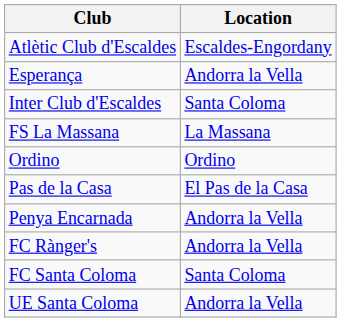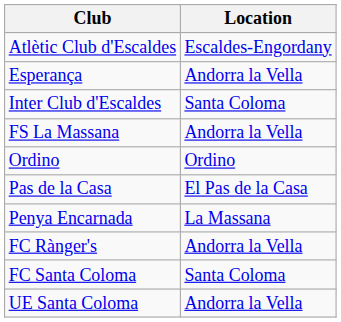 <table class="wikitable sortable">
 <tr>
 <th>Club</th>
 <th>Location</th>
 </tr>
 <tr>
 <td><a href='#'>Atlètic Club d'Escaldes</a></td>
 <td><a href='#'>Escaldes-Engordany</a></td>
 </tr>
 <tr>
 <td><a href='#'>Esperança</a></td>
 <td><a href='#'>Andorra la Vella</a></td>
 </tr>
 <tr>
 <td><a href='#'>Inter Club d'Escaldes</a></td>
 <td><a href='#'>Santa Coloma</a></td>
 </tr>
 <tr>
 <td><a href='#'>FS La Massana</a></td>
-<td><a href='#'>La Massana</a></td>
+<td><a href='#'>Andorra la Vella</a></td>
 </tr>
 <tr>
 <td><a href='#'>Ordino</a></td>
 <td><a href='#'>Ordino</a></td>
 </tr>
 <tr>
 <td><a href='#'>Pas de la Casa</a></td>
 <td><a href='#'>El Pas de la Casa</a></td>
 </tr>
 <tr>
 <td><a href='#'>Penya Encarnada</a></td>
-<td><a href='#'>Andorra la Vella</a></td>
+<td><a href='#'>La Massana</a></td>
 </tr>
 <tr>
 <td><a href='#'>FC Rànger's</a></td>
 <td><a href='#'>Andorra la Vella</a></td>
 </tr>
 <tr>
 <td><a href='#'>FC Santa Coloma</a></td>
 <td><a href='#'>Santa Coloma</a></td>
 </tr>
 <tr>
 <td><a href='#'>UE Santa Coloma</a></td>
 <td><a href='#'>Andorra la Vella</a></td>
 </tr>
 </table>
